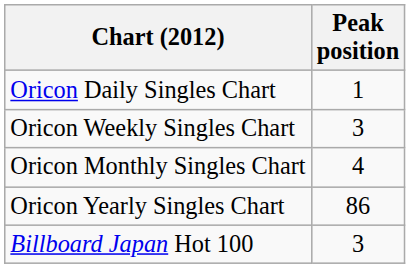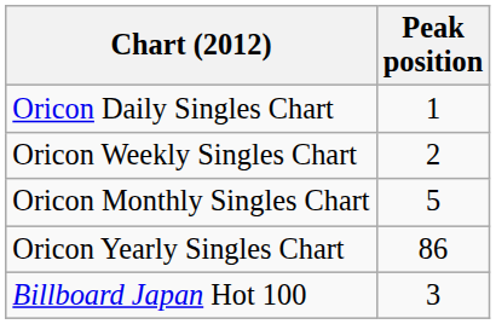 <table class="wikitable sortable" border="1">
 <tr>
 <th>Chart (2012)</th>
 <th>Peak<br>position</th>
 </tr>
 <tr>
 <td><a href='#'>Oricon</a> Daily Singles Chart</td>
 <td style="text-align:center;">1</td>
 </tr>
 <tr>
 <td>Oricon Weekly Singles Chart</td>
-<td style="text-align:center;">3</td>
+<td style="text-align:center;">2</td>
 </tr>
 <tr>
 <td>Oricon Monthly Singles Chart</td>
-<td style="text-align:center;">4</td>
+<td style="text-align:center;">5</td>
 </tr>
 <tr>
 <td>Oricon Yearly Singles Chart</td>
 <td style="text-align:center;">86</td>
 </tr>
 <tr>
 <td><em><a href='#'>Billboard Japan</a></em> Hot 100</td>
 <td style="text-align:center;">3</td>
 </tr>
 </table>
